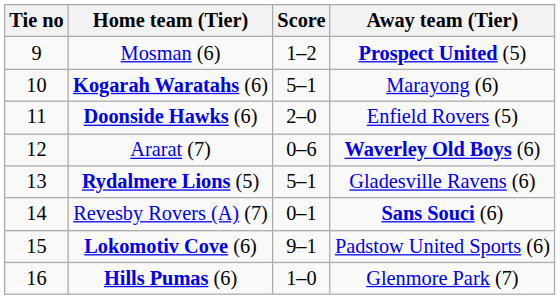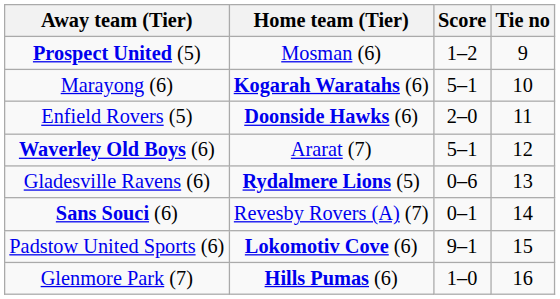 <table class="wikitable" style="text-align:center">
 <tr>
-<th>Tie no</th>
+<th>Away team (Tier)</th>
 <th>Home team (Tier)</th>
 <th>Score</th>
-<th>Away team (Tier)</th>
+<th>Tie no</th>
 </tr>
 <tr>
-<td>9</td>
+<td><strong><a href='#'>Prospect United</a></strong> (5)</td>
 <td><a href='#'>Mosman</a> (6)</td>
 <td>1–2</td>
-<td><strong><a href='#'>Prospect United</a></strong> (5)</td>
+<td>9</td>
 </tr>
 <tr>
-<td>10</td>
+<td><a href='#'>Marayong</a> (6)</td>
 <td><strong><a href='#'>Kogarah Waratahs</a></strong> (6)</td>
 <td>5–1</td>
-<td><a href='#'>Marayong</a> (6)</td>
+<td>10</td>
 </tr>
 <tr>
-<td>11</td>
+<td><a href='#'>Enfield Rovers</a> (5)</td>
 <td><strong><a href='#'>Doonside Hawks</a></strong> (6)</td>
 <td>2–0</td>
-<td><a href='#'>Enfield Rovers</a> (5)</td>
+<td>11</td>
 </tr>
 <tr>
+<td><strong><a href='#'>Waverley Old Boys</a></strong> (6)</td>
+<td><a href='#'>Ararat</a> (7)</td>
+<td>5–1</td>
 <td>12</td>
-<td><a href='#'>Ararat</a> (7)</td>
-<td>0–6</td>
-<td><strong><a href='#'>Waverley Old Boys</a></strong> (6)</td>
 </tr>
 <tr>
+<td><a href='#'>Gladesville Ravens</a> (6)</td>
+<td><strong><a href='#'>Rydalmere Lions</a></strong> (5)</td>
+<td>0–6</td>
 <td>13</td>
-<td><strong><a href='#'>Rydalmere Lions</a></strong> (5)</td>
-<td>5–1</td>
-<td><a href='#'>Gladesville Ravens</a> (6)</td>
 </tr>
 <tr>
-<td>14</td>
+<td><strong><a href='#'>Sans Souci</a></strong> (6)</td>
 <td><a href='#'>Revesby Rovers (A)</a> (7)</td>
 <td>0–1</td>
-<td><strong><a href='#'>Sans Souci</a></strong> (6)</td>
+<td>14</td>
 </tr>
 <tr>
-<td>15</td>
+<td><a href='#'>Padstow United Sports</a> (6)</td>
 <td><strong><a href='#'>Lokomotiv Cove</a></strong> (6)</td>
 <td>9–1</td>
-<td><a href='#'>Padstow United Sports</a> (6)</td>
+<td>15</td>
 </tr>
 <tr>
-<td>16</td>
+<td><a href='#'>Glenmore Park</a> (7)</td>
 <td><strong><a href='#'>Hills Pumas</a></strong> (6)</td>
 <td>1–0</td>
-<td><a href='#'>Glenmore Park</a> (7)</td>
+<td>16</td>
 </tr>
 </table>
